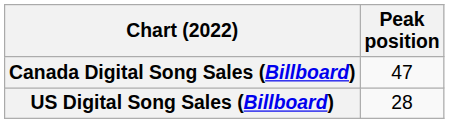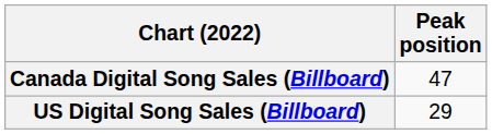 <table class="wikitable plainrowheaders" style="text-align:center">
 <tr>
 <th scope="col">Chart (2022)</th>
 <th scope="col">Peak<br>position</th>
 </tr>
 <tr>
 <th scope="row">Canada Digital Song Sales (<em><a href='#'>Billboard</a></em>)</th>
 <td>47</td>
 </tr>
 <tr>
 <th scope="row">US Digital Song Sales (<em><a href='#'>Billboard</a></em>)</th>
-<td>28</td>
+<td>29</td>
 </tr>
 </table>
